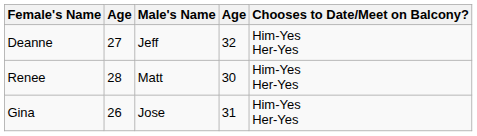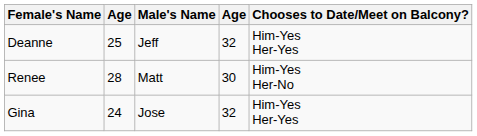 <table class="wikitable">
 <tr>
 <th>Female's Name</th>
 <th>Age</th>
 <th>Male's Name</th>
 <th>Age</th>
 <th>Chooses to Date/Meet on Balcony?</th>
 </tr>
 <tr>
 <td>Deanne</td>
-<td>27</td>
+<td>25</td>
 <td>Jeff</td>
 <td>32</td>
 <td>Him-Yes<br>Her-Yes</td>
 </tr>
 <tr>
 <td>Renee</td>
 <td>28</td>
 <td>Matt</td>
 <td>30</td>
-<td>Him-Yes<br>Her-Yes</td>
+<td>Him-Yes<br>Her-No</td>
 </tr>
 <tr>
 <td>Gina</td>
-<td>26</td>
+<td>24</td>
 <td>Jose</td>
-<td>31</td>
+<td>32</td>
 <td>Him-Yes<br>Her-Yes</td>
 </tr>
 </table>
